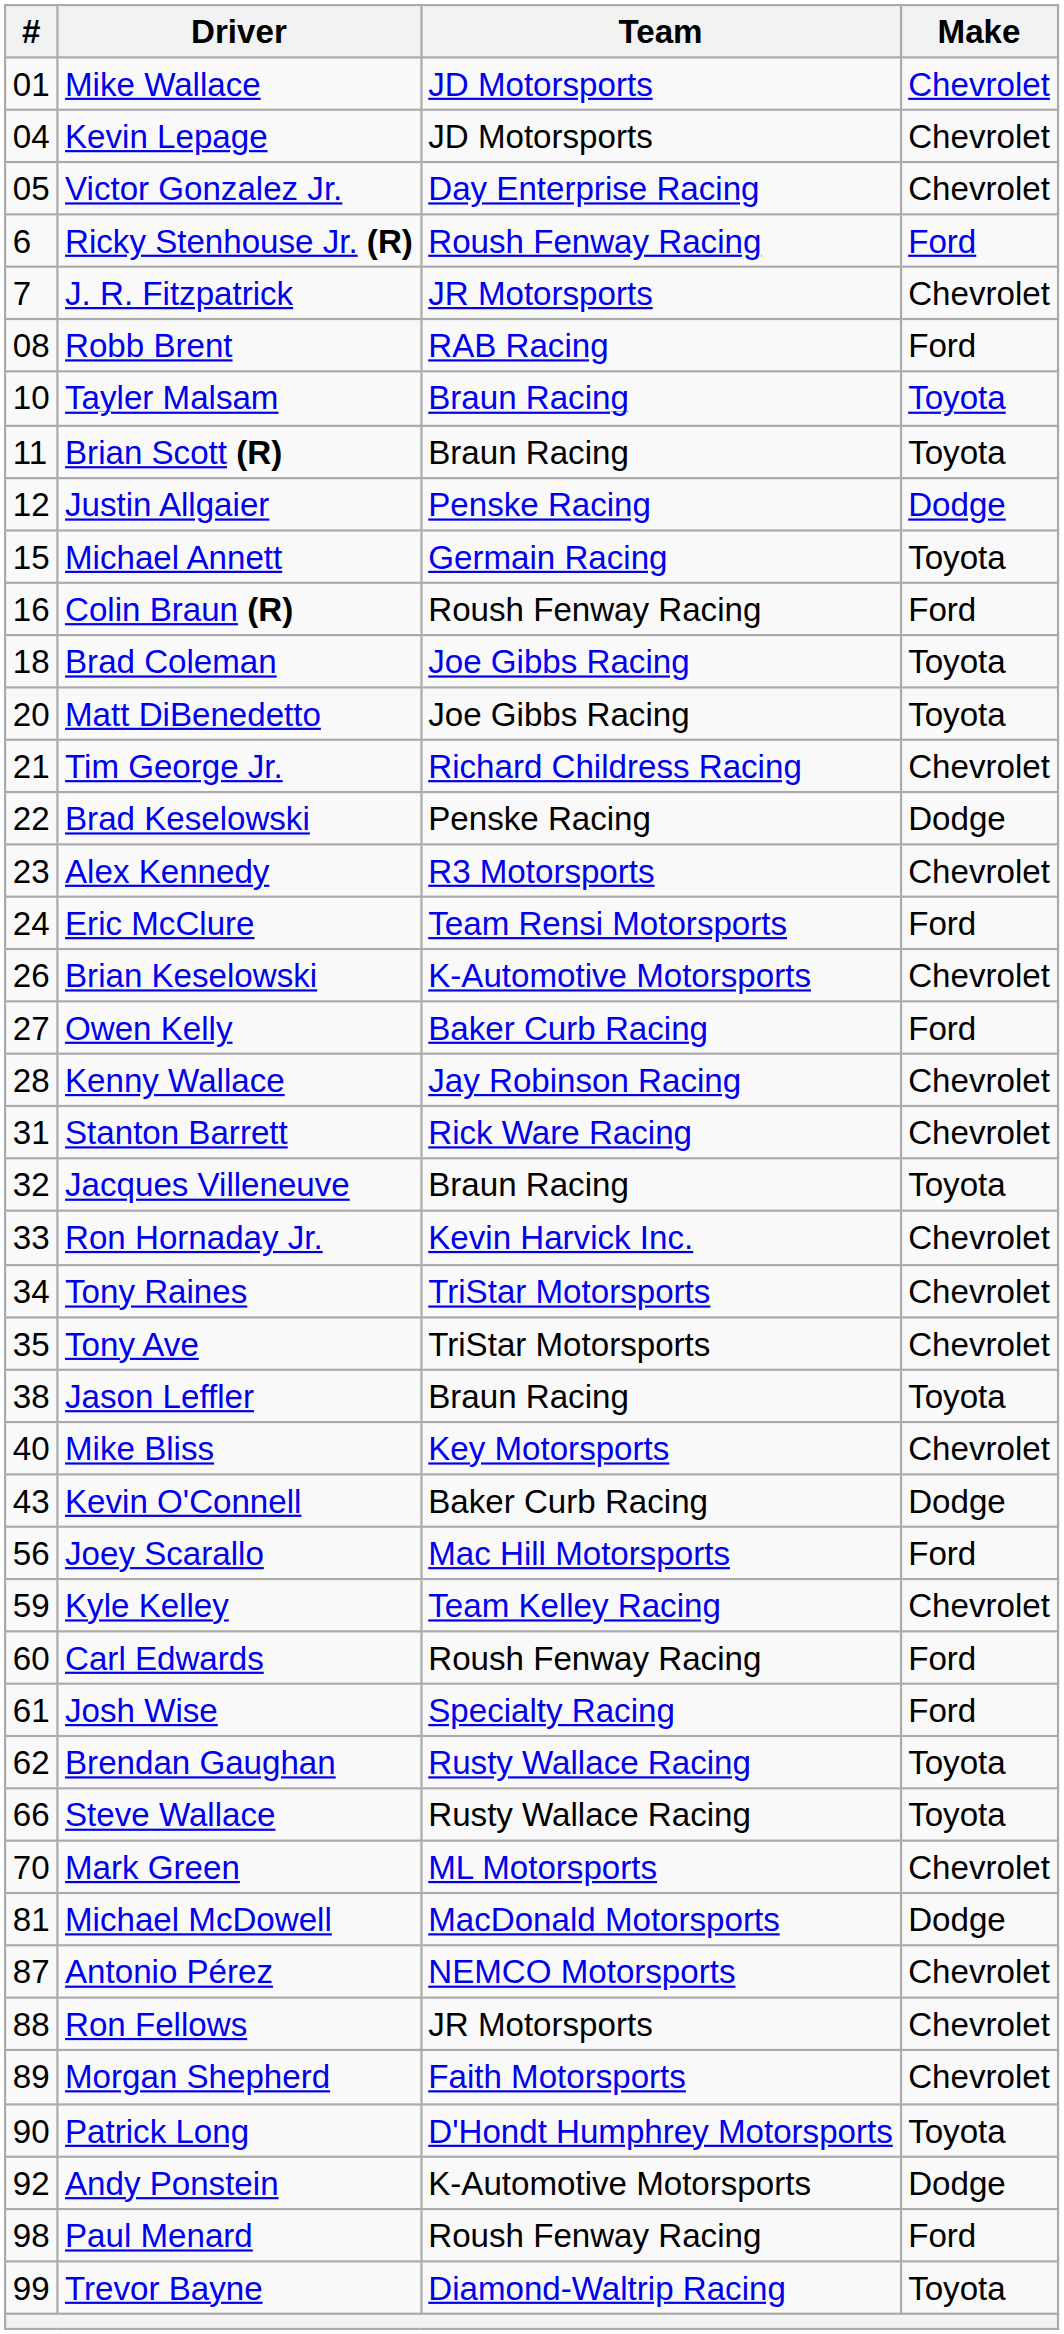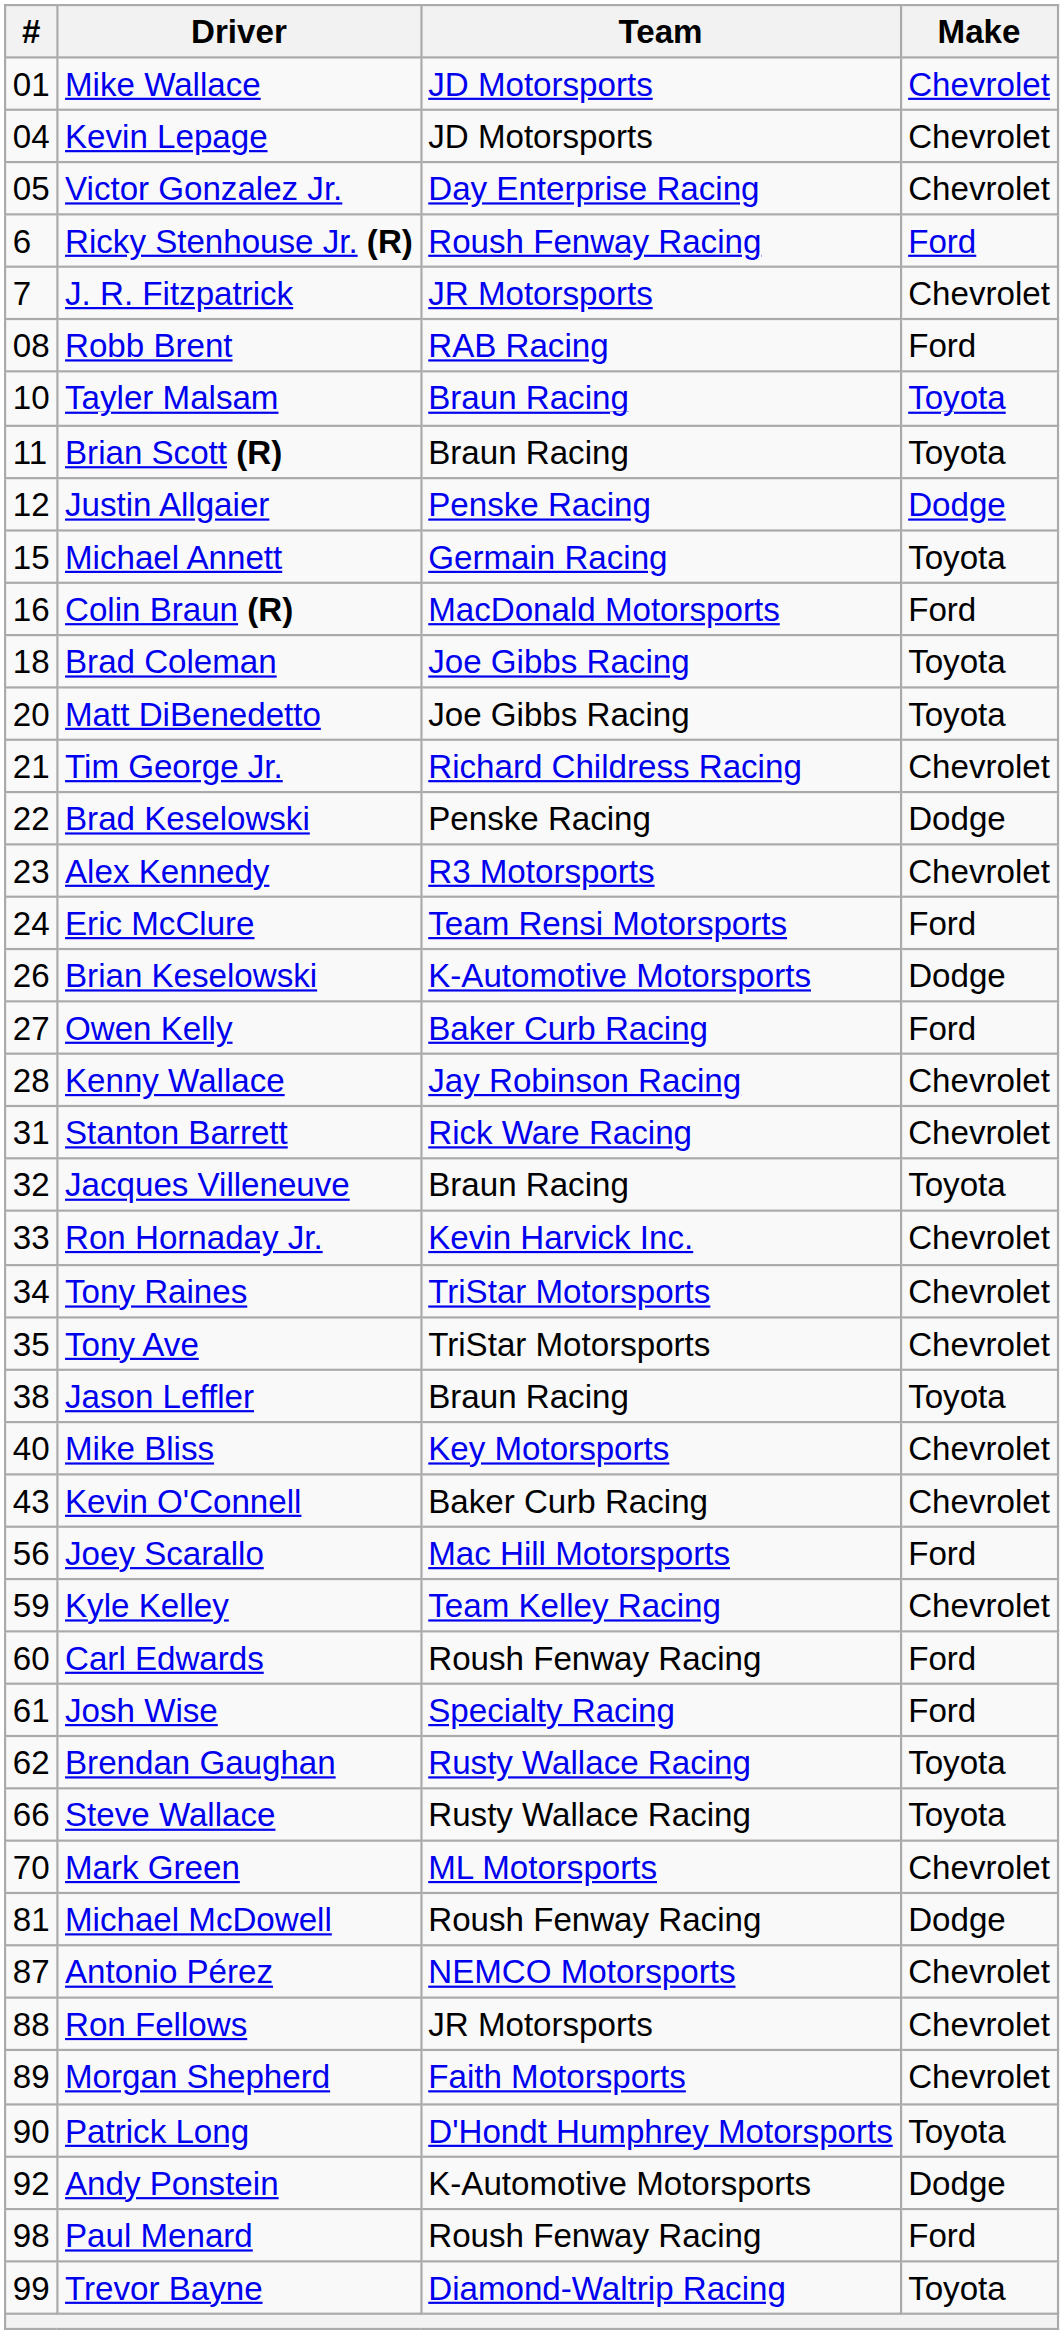 <table class="wikitable" style="font-size:95%">
 <tr>
 <th>#</th>
 <th>Driver</th>
 <th>Team</th>
 <th>Make</th>
 </tr>
 <tr>
 <td>01</td>
 <td><a href='#'>Mike Wallace</a></td>
 <td><a href='#'>JD Motorsports</a></td>
 <td><a href='#'>Chevrolet</a></td>
 </tr>
 <tr>
 <td>04</td>
 <td><a href='#'>Kevin Lepage</a></td>
 <td>JD Motorsports</td>
 <td>Chevrolet</td>
 </tr>
 <tr>
 <td>05</td>
 <td><a href='#'>Victor Gonzalez Jr.</a></td>
 <td><a href='#'>Day Enterprise Racing</a></td>
 <td>Chevrolet</td>
 </tr>
 <tr>
 <td>6</td>
 <td><a href='#'>Ricky Stenhouse Jr.</a> <strong>(R)</strong></td>
 <td><a href='#'>Roush Fenway Racing</a></td>
 <td><a href='#'>Ford</a></td>
 </tr>
 <tr>
 <td>7</td>
 <td><a href='#'>J. R. Fitzpatrick</a></td>
 <td><a href='#'>JR Motorsports</a></td>
 <td>Chevrolet</td>
 </tr>
 <tr>
 <td>08</td>
 <td><a href='#'>Robb Brent</a></td>
 <td><a href='#'>RAB Racing</a></td>
 <td>Ford</td>
 </tr>
 <tr>
 <td>10</td>
 <td><a href='#'>Tayler Malsam</a></td>
 <td><a href='#'>Braun Racing</a></td>
 <td><a href='#'>Toyota</a></td>
 </tr>
 <tr>
 <td>11</td>
 <td><a href='#'>Brian Scott</a> <strong>(R)</strong></td>
 <td>Braun Racing</td>
 <td>Toyota</td>
 </tr>
 <tr>
 <td>12</td>
 <td><a href='#'>Justin Allgaier</a></td>
 <td><a href='#'>Penske Racing</a></td>
 <td><a href='#'>Dodge</a></td>
 </tr>
 <tr>
 <td>15</td>
 <td><a href='#'>Michael Annett</a></td>
 <td><a href='#'>Germain Racing</a></td>
 <td>Toyota</td>
 </tr>
 <tr>
 <td>16</td>
 <td><a href='#'>Colin Braun</a> <strong>(R)</strong></td>
-<td>Roush Fenway Racing</td>
+<td><a href='#'>MacDonald Motorsports</a></td>
 <td>Ford</td>
 </tr>
 <tr>
 <td>18</td>
 <td><a href='#'>Brad Coleman</a></td>
 <td><a href='#'>Joe Gibbs Racing</a></td>
 <td>Toyota</td>
 </tr>
 <tr>
 <td>20</td>
 <td><a href='#'>Matt DiBenedetto</a></td>
 <td>Joe Gibbs Racing</td>
 <td>Toyota</td>
 </tr>
 <tr>
 <td>21</td>
 <td><a href='#'>Tim George Jr.</a></td>
 <td><a href='#'>Richard Childress Racing</a></td>
 <td>Chevrolet</td>
 </tr>
 <tr>
 <td>22</td>
 <td><a href='#'>Brad Keselowski</a></td>
 <td>Penske Racing</td>
 <td>Dodge</td>
 </tr>
 <tr>
 <td>23</td>
 <td><a href='#'>Alex Kennedy</a></td>
 <td><a href='#'>R3 Motorsports</a></td>
 <td>Chevrolet</td>
 </tr>
 <tr>
 <td>24</td>
 <td><a href='#'>Eric McClure</a></td>
 <td><a href='#'>Team Rensi Motorsports</a></td>
 <td>Ford</td>
 </tr>
 <tr>
 <td>26</td>
 <td><a href='#'>Brian Keselowski</a></td>
 <td><a href='#'>K-Automotive Motorsports</a></td>
-<td>Chevrolet</td>
+<td>Dodge</td>
 </tr>
 <tr>
 <td>27</td>
 <td><a href='#'>Owen Kelly</a></td>
 <td><a href='#'>Baker Curb Racing</a></td>
 <td>Ford</td>
 </tr>
 <tr>
 <td>28</td>
 <td><a href='#'>Kenny Wallace</a></td>
 <td><a href='#'>Jay Robinson Racing</a></td>
 <td>Chevrolet</td>
 </tr>
 <tr>
 <td>31</td>
 <td><a href='#'>Stanton Barrett</a></td>
 <td><a href='#'>Rick Ware Racing</a></td>
 <td>Chevrolet</td>
 </tr>
 <tr>
 <td>32</td>
 <td><a href='#'>Jacques Villeneuve</a></td>
 <td>Braun Racing</td>
 <td>Toyota</td>
 </tr>
 <tr>
 <td>33</td>
 <td><a href='#'>Ron Hornaday Jr.</a></td>
 <td><a href='#'>Kevin Harvick Inc.</a></td>
 <td>Chevrolet</td>
 </tr>
 <tr>
 <td>34</td>
 <td><a href='#'>Tony Raines</a></td>
 <td><a href='#'>TriStar Motorsports</a></td>
 <td>Chevrolet</td>
 </tr>
 <tr>
 <td>35</td>
 <td><a href='#'>Tony Ave</a></td>
 <td>TriStar Motorsports</td>
 <td>Chevrolet</td>
 </tr>
 <tr>
 <td>38</td>
 <td><a href='#'>Jason Leffler</a></td>
 <td>Braun Racing</td>
 <td>Toyota</td>
 </tr>
 <tr>
 <td>40</td>
 <td><a href='#'>Mike Bliss</a></td>
 <td><a href='#'>Key Motorsports</a></td>
 <td>Chevrolet</td>
 </tr>
 <tr>
 <td>43</td>
 <td><a href='#'>Kevin O'Connell</a></td>
 <td>Baker Curb Racing</td>
-<td>Dodge</td>
+<td>Chevrolet</td>
 </tr>
 <tr>
 <td>56</td>
 <td><a href='#'>Joey Scarallo</a></td>
 <td><a href='#'>Mac Hill Motorsports</a></td>
 <td>Ford</td>
 </tr>
 <tr>
 <td>59</td>
 <td><a href='#'>Kyle Kelley</a></td>
 <td><a href='#'>Team Kelley Racing</a></td>
 <td>Chevrolet</td>
 </tr>
 <tr>
 <td>60</td>
 <td><a href='#'>Carl Edwards</a></td>
 <td>Roush Fenway Racing</td>
 <td>Ford</td>
 </tr>
 <tr>
 <td>61</td>
 <td><a href='#'>Josh Wise</a></td>
 <td><a href='#'>Specialty Racing</a></td>
 <td>Ford</td>
 </tr>
 <tr>
 <td>62</td>
 <td><a href='#'>Brendan Gaughan</a></td>
 <td><a href='#'>Rusty Wallace Racing</a></td>
 <td>Toyota</td>
 </tr>
 <tr>
 <td>66</td>
 <td><a href='#'>Steve Wallace</a></td>
 <td>Rusty Wallace Racing</td>
 <td>Toyota</td>
 </tr>
 <tr>
 <td>70</td>
 <td><a href='#'>Mark Green</a></td>
 <td><a href='#'>ML Motorsports</a></td>
 <td>Chevrolet</td>
 </tr>
 <tr>
 <td>81</td>
 <td><a href='#'>Michael McDowell</a></td>
-<td><a href='#'>MacDonald Motorsports</a></td>
+<td>Roush Fenway Racing</td>
 <td>Dodge</td>
 </tr>
 <tr>
 <td>87</td>
 <td><a href='#'>Antonio Pérez</a></td>
 <td><a href='#'>NEMCO Motorsports</a></td>
 <td>Chevrolet</td>
 </tr>
 <tr>
 <td>88</td>
 <td><a href='#'>Ron Fellows</a></td>
 <td>JR Motorsports</td>
 <td>Chevrolet</td>
 </tr>
 <tr>
 <td>89</td>
 <td><a href='#'>Morgan Shepherd</a></td>
 <td><a href='#'>Faith Motorsports</a></td>
 <td>Chevrolet</td>
 </tr>
 <tr>
 <td>90</td>
 <td><a href='#'>Patrick Long</a></td>
 <td><a href='#'>D'Hondt Humphrey Motorsports</a></td>
 <td>Toyota</td>
 </tr>
 <tr>
 <td>92</td>
 <td><a href='#'>Andy Ponstein</a></td>
 <td>K-Automotive Motorsports</td>
 <td>Dodge</td>
 </tr>
 <tr>
 <td>98</td>
 <td><a href='#'>Paul Menard</a></td>
 <td>Roush Fenway Racing</td>
 <td>Ford</td>
 </tr>
 <tr>
 <td>99</td>
 <td><a href='#'>Trevor Bayne</a></td>
 <td><a href='#'>Diamond-Waltrip Racing</a></td>
 <td>Toyota</td>
 </tr>
 <tr>
 <th colspan="4"></th>
 </tr>
 </table>
